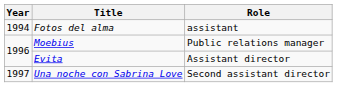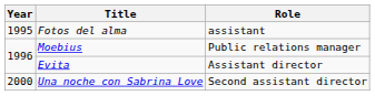 <table class="wikitable">
 <tr>
 <th>Year</th>
 <th>Title</th>
 <th>Role</th>
 </tr>
 <tr>
-<td>1994</td>
+<td>1995</td>
 <td><em>Fotos del alma</em></td>
 <td> assistant</td>
 </tr>
 <tr>
 <td rowspan=2>1996</td>
 <td><em><a href='#'>Moebius</a></em></td>
 <td>Public relations manager</td>
 </tr>
 <tr>
 <td><em><a href='#'>Evita</a></em></td>
 <td>Assistant director</td>
 </tr>
 <tr>
-<td>1997</td>
+<td>2000</td>
 <td><em><a href='#'>Una noche con Sabrina Love</a></em></td>
 <td>Second assistant director</td>
 </tr>
 </table>
